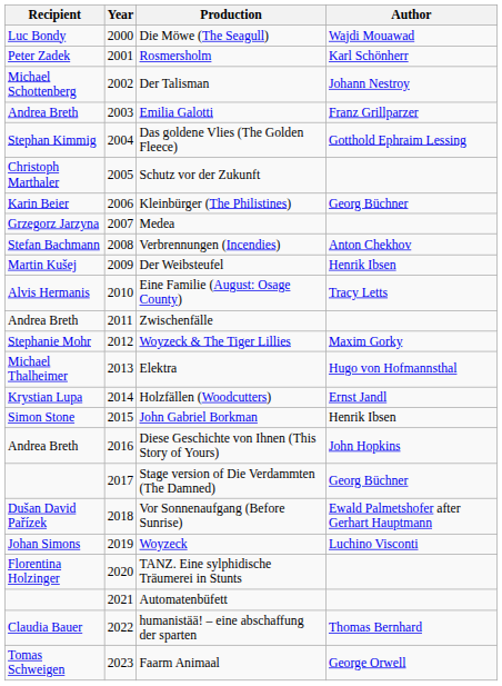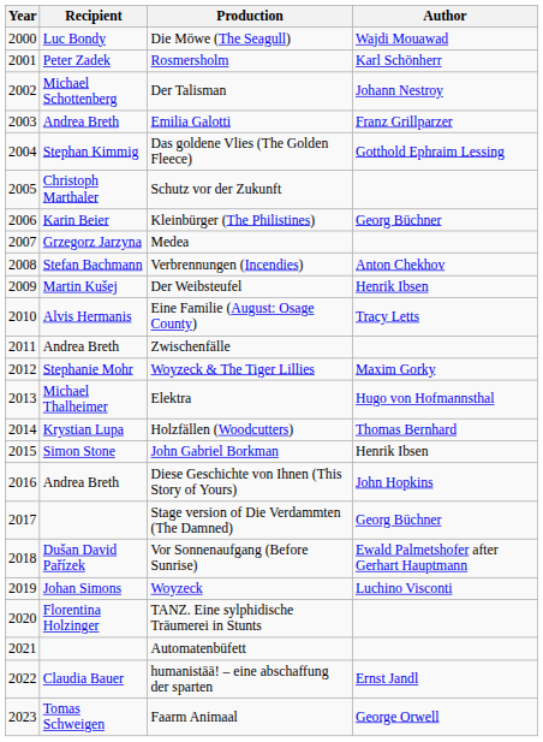 <table class="wikitable zebra">
 <tr>
+<th>Year</th>
 <th>Recipient</th>
-<th>Year</th>
 <th>Production</th>
 <th>Author</th>
 </tr>
 <tr>
+<td>2000</td>
 <td><a href='#'>Luc Bondy</a></td>
-<td>2000</td>
 <td>Die Möwe (<a href='#'>The Seagull</a>)</td>
 <td><a href='#'>Wajdi Mouawad</a></td>
 </tr>
 <tr>
+<td>2001</td>
 <td><a href='#'>Peter Zadek</a></td>
-<td>2001</td>
 <td><a href='#'>Rosmersholm</a></td>
 <td><a href='#'>Karl Schönherr</a></td>
 </tr>
 <tr>
+<td>2002</td>
 <td><a href='#'>Michael Schottenberg</a></td>
-<td>2002</td>
 <td>Der Talisman</td>
 <td><a href='#'>Johann Nestroy</a></td>
 </tr>
 <tr>
+<td>2003</td>
 <td><a href='#'>Andrea Breth</a></td>
-<td>2003</td>
 <td><a href='#'>Emilia Galotti</a></td>
 <td><a href='#'>Franz Grillparzer</a></td>
 </tr>
 <tr>
+<td>2004</td>
 <td><a href='#'>Stephan Kimmig</a></td>
-<td>2004</td>
 <td>Das goldene Vlies (The Golden Fleece)</td>
 <td><a href='#'>Gotthold Ephraim Lessing</a></td>
 </tr>
 <tr>
+<td>2005</td>
 <td><a href='#'>Christoph Marthaler</a></td>
-<td>2005</td>
 <td>Schutz vor der Zukunft</td>
 <td></td>
 </tr>
 <tr>
+<td>2006</td>
 <td><a href='#'>Karin Beier</a></td>
-<td>2006</td>
 <td>Kleinbürger (<a href='#'>The Philistines</a>)</td>
 <td><a href='#'>Georg Büchner</a></td>
 </tr>
 <tr>
+<td>2007</td>
 <td><a href='#'>Grzegorz Jarzyna</a></td>
-<td>2007</td>
 <td>Medea</td>
 <td></td>
 </tr>
 <tr>
+<td>2008</td>
 <td><a href='#'>Stefan Bachmann</a></td>
-<td>2008</td>
 <td>Verbrennungen (<a href='#'>Incendies</a>)</td>
 <td><a href='#'>Anton Chekhov</a></td>
 </tr>
 <tr>
+<td>2009</td>
 <td><a href='#'>Martin Kušej</a></td>
-<td>2009</td>
 <td>Der Weibsteufel</td>
 <td><a href='#'>Henrik Ibsen</a></td>
 </tr>
 <tr>
+<td>2010</td>
 <td><a href='#'>Alvis Hermanis</a></td>
-<td>2010</td>
 <td>Eine Familie (<a href='#'>August: Osage County</a>)</td>
 <td><a href='#'>Tracy Letts</a></td>
 </tr>
 <tr>
+<td>2011</td>
 <td>Andrea Breth</td>
-<td>2011</td>
 <td>Zwischenfälle</td>
 <td></td>
 </tr>
 <tr>
+<td>2012</td>
 <td><a href='#'>Stephanie Mohr</a></td>
-<td>2012</td>
 <td><a href='#'>Woyzeck & The Tiger Lillies</a></td>
 <td><a href='#'>Maxim Gorky</a></td>
 </tr>
 <tr>
+<td>2013</td>
 <td><a href='#'>Michael Thalheimer</a></td>
-<td>2013</td>
 <td>Elektra</td>
 <td><a href='#'>Hugo von Hofmannsthal</a></td>
 </tr>
 <tr>
+<td>2014</td>
 <td><a href='#'>Krystian Lupa</a></td>
-<td>2014</td>
 <td>Holzfällen (<a href='#'>Woodcutters</a>)</td>
-<td><a href='#'>Ernst Jandl</a></td>
+<td><a href='#'>Thomas Bernhard</a></td>
 </tr>
 <tr>
+<td>2015</td>
 <td><a href='#'>Simon Stone</a></td>
-<td>2015</td>
 <td><a href='#'>John Gabriel Borkman</a></td>
 <td>Henrik Ibsen</td>
 </tr>
 <tr>
+<td>2016</td>
 <td>Andrea Breth</td>
-<td>2016</td>
 <td>Diese Geschichte von Ihnen (This Story of Yours)</td>
 <td><a href='#'>John Hopkins</a></td>
 </tr>
 <tr>
+<td>2017</td>
 <td></td>
-<td>2017</td>
 <td>Stage version of Die Verdammten (The Damned)</td>
 <td><a href='#'>Georg Büchner</a></td>
 </tr>
 <tr>
+<td>2018</td>
 <td><a href='#'>Dušan David Pařízek</a></td>
-<td>2018</td>
 <td>Vor Sonnenaufgang (Before Sunrise)</td>
 <td><a href='#'>Ewald Palmetshofer</a> after <a href='#'>Gerhart Hauptmann</a></td>
 </tr>
 <tr>
+<td>2019</td>
 <td><a href='#'>Johan Simons</a></td>
-<td>2019</td>
 <td><a href='#'>Woyzeck</a></td>
 <td><a href='#'>Luchino Visconti</a></td>
 </tr>
 <tr>
+<td>2020</td>
 <td><a href='#'>Florentina Holzinger</a></td>
-<td>2020</td>
 <td>TANZ. Eine sylphidische Träumerei in Stunts</td>
 <td></td>
 </tr>
 <tr>
+<td>2021</td>
 <td></td>
-<td>2021</td>
 <td>Automatenbüfett</td>
 <td></td>
 </tr>
 <tr>
+<td>2022</td>
 <td><a href='#'>Claudia Bauer</a></td>
-<td>2022</td>
 <td>humanistää! – eine abschaffung der sparten</td>
-<td><a href='#'>Thomas Bernhard</a></td>
+<td><a href='#'>Ernst Jandl</a></td>
 </tr>
 <tr>
+<td>2023</td>
 <td><a href='#'>Tomas Schweigen</a></td>
-<td>2023</td>
 <td>Faarm Animaal</td>
 <td><a href='#'>George Orwell</a></td>
 </tr>
 </table>
